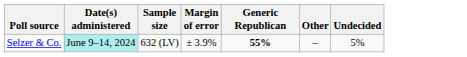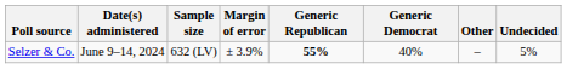 <table class="wikitable" style="font-size:90%;text-align:center;">
 <tr valign=bottom>
 <th>Poll source</th>
 <th>Date(s)<br>administered</th>
 <th>Sample<br>size</th>
 <th>Margin<br>of error</th>
 <th style="width:100px;">Generic<br>Republican</th>
+<th style="width:100px;">Generic<br>Democrat</th>
 <th>Other</th>
 <th>Undecided</th>
 </tr>
 <tr>
 <td style="text-align:left;"><a href='#'>Selzer & Co.</a></td>
-<td data-sort-value="2024-06-14" style="background: paleturquoise;">June 9–14, 2024</td>
+<td data-sort-value="2024-06-14">June 9–14, 2024</td>
 <td>632 (LV)</td>
 <td>± 3.9%</td>
 <td><strong>55%</strong></td>
+<td>40%</td>
 <td>–</td>
 <td>5%</td>
 </tr>
 </table>
